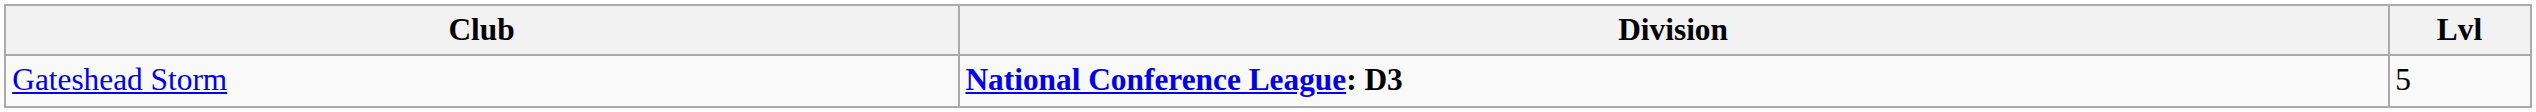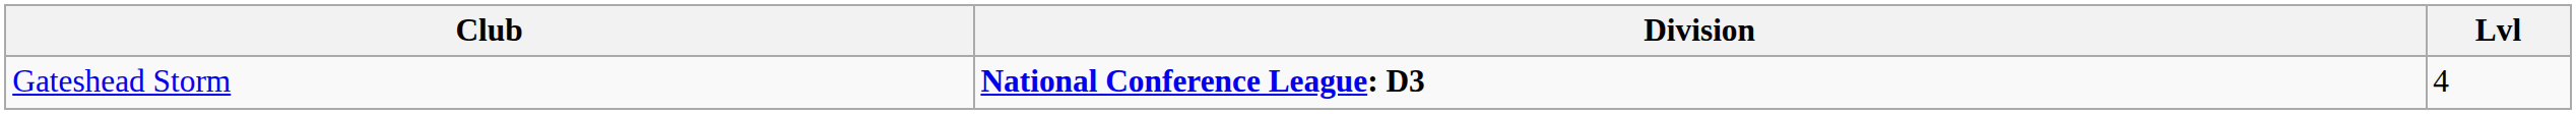 <table class="wikitable sortable" width=100% style="font-size:98%">
 <tr>
 <th width=20%>Club</th>
 <th width=30%>Division</th>
 <th width=3%>Lvl</th>
 </tr>
 <tr>
 <td><a href='#'>Gateshead Storm</a></td>
 <td><strong><a href='#'>National Conference League</a>: D3</strong></td>
-<td>5</td>
+<td>4</td>
 </tr>
 </table>
